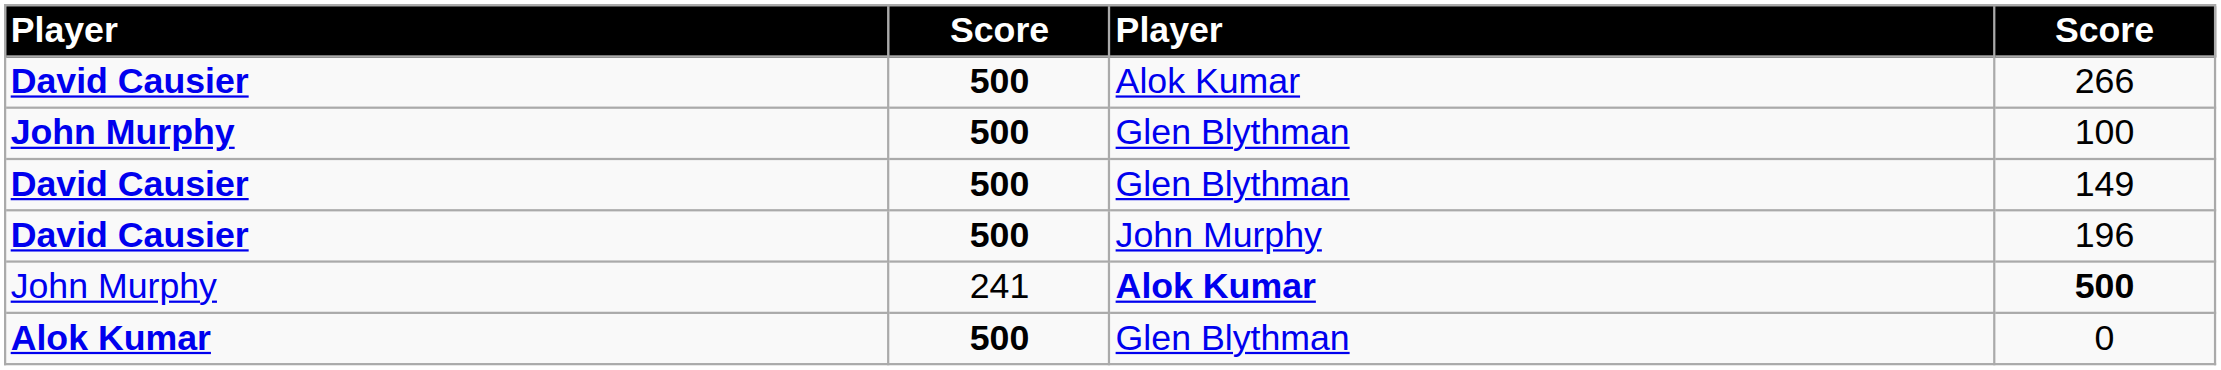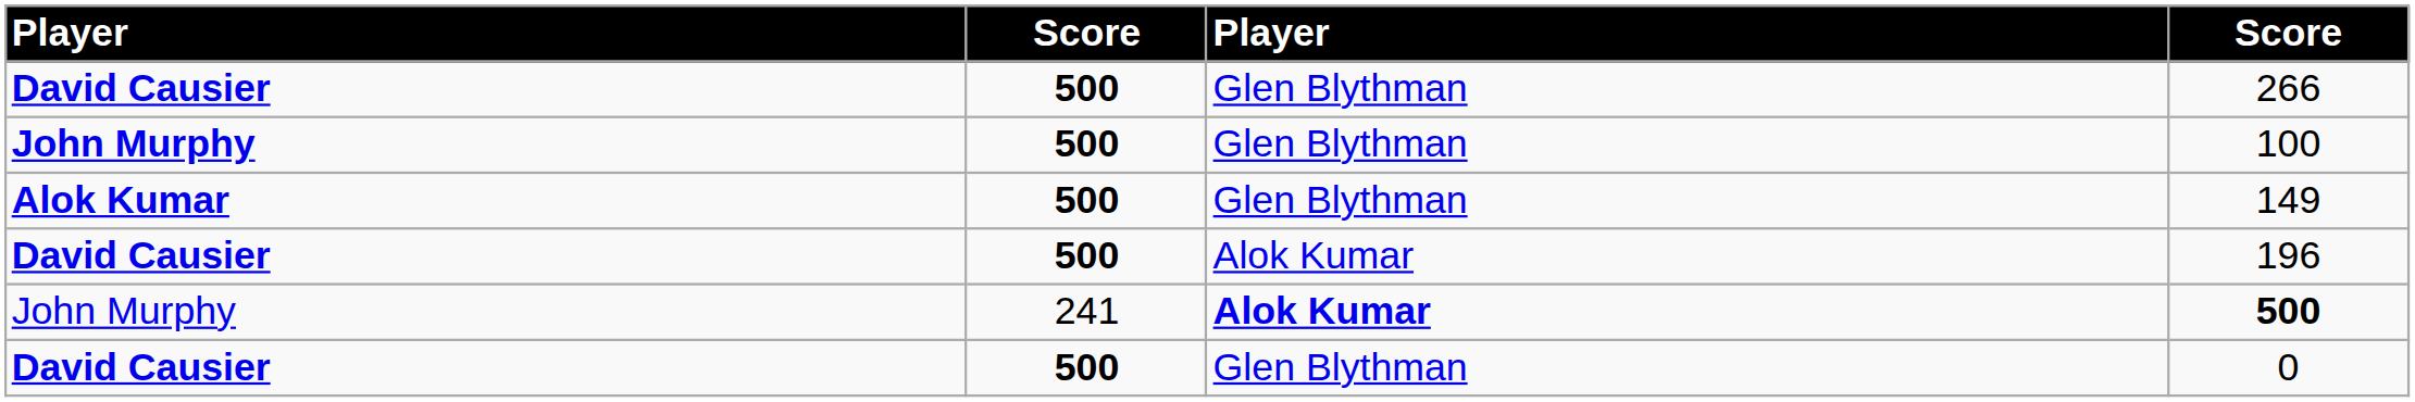 <table border="2" cellpadding="2" cellspacing="0" style="margin: 0; background: #f9f9f9; border: 1px #aaa solid; border-collapse: collapse; font-size: 100%;" width=50%>
 <tr>
 <th bgcolor="000000" style="color:white; text-align:left" width=20%>Player</th>
 <th bgcolor="000000" style="color:white; text-align:center" width=5%>Score</th>
 <th bgcolor="000000" style="color:white; text-align:left" width=20%>Player</th>
 <th bgcolor="000000" style="color:white; text-align:center" width= 5%>Score</th>
 </tr>
 <tr>
 <td style="text-align:left"> <strong><a href='#'>David Causier</a></strong></td>
 <td style="text-align:center"><strong>500</strong></td>
-<td style="text-align:left"> <a href='#'>Alok Kumar</a></td>
+<td style="text-align:left"> <a href='#'>Glen Blythman</a></td>
 <td style="text-align:center">266</td>
 </tr>
 <tr>
 <td style="text-align:left"> <strong><a href='#'>John Murphy</a></strong></td>
 <td style="text-align:center"><strong>500</strong></td>
 <td style="text-align:left"> <a href='#'>Glen Blythman</a></td>
 <td style="text-align:center">100</td>
 </tr>
 <tr>
-<td style="text-align:left"> <strong><a href='#'>David Causier</a></strong></td>
+<td style="text-align:left"> <strong><a href='#'>Alok Kumar</a></strong></td>
 <td style="text-align:center"><strong>500</strong></td>
 <td style="text-align:left"> <a href='#'>Glen Blythman</a></td>
 <td style="text-align:center">149</td>
 </tr>
 <tr>
 <td style="text-align:left"> <strong><a href='#'>David Causier</a></strong></td>
 <td style="text-align:center"><strong>500</strong></td>
-<td style="text-align:left"> <a href='#'>John Murphy</a></td>
+<td style="text-align:left"> <a href='#'>Alok Kumar</a></td>
 <td style="text-align:center">196</td>
 </tr>
 <tr>
 <td style="text-align:left"> <a href='#'>John Murphy</a></td>
 <td style="text-align:center">241</td>
 <td style="text-align:left"> <strong><a href='#'>Alok Kumar</a></strong></td>
 <td style="text-align:center"><strong>500</strong></td>
 </tr>
 <tr>
-<td style="text-align:left"> <strong><a href='#'>Alok Kumar</a></strong></td>
+<td style="text-align:left"> <strong><a href='#'>David Causier</a></strong></td>
 <td style="text-align:center"><strong>500</strong></td>
 <td style="text-align:left"> <a href='#'>Glen Blythman</a></td>
 <td style="text-align:center">0</td>
 </tr>
 </table>
